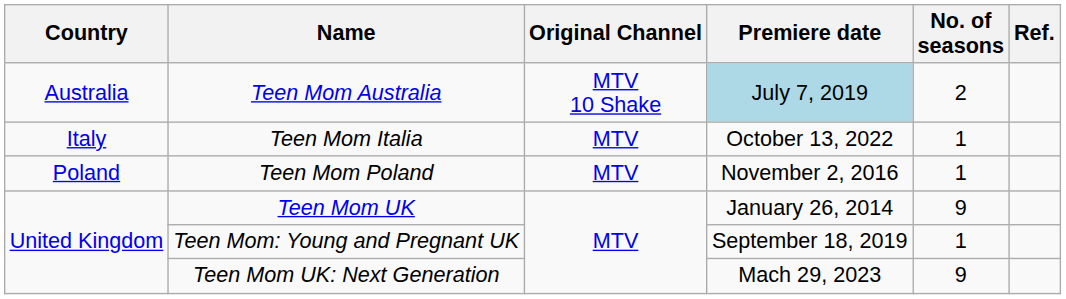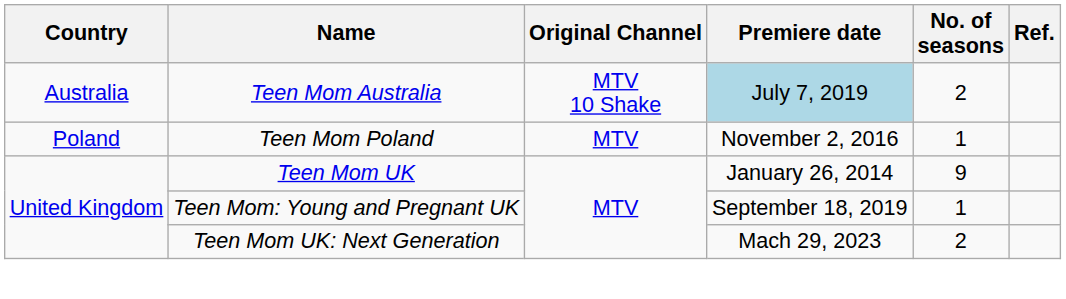 <table class="wikitable" style="text-align:center;">
 <tr>
 <th>Country</th>
 <th>Name</th>
 <th>Original Channel</th>
 <th>Premiere date</th>
 <th>No. of<br>seasons</th>
 <th>Ref.</th>
 </tr>
 <tr>
 <td><a href='#'>Australia</a></td>
 <td><em><a href='#'>Teen Mom Australia</a></em></td>
 <td><a href='#'>MTV</a><br><a href='#'>10 Shake</a></td>
 <td style="background: lightblue;">July 7, 2019</td>
 <td>2</td>
-<td></td>
-</tr>
-<tr>
-<td><a href='#'>Italy</a></td>
-<td><em>Teen Mom Italia</em></td>
-<td><a href='#'>MTV</a></td>
-<td>October 13, 2022</td>
-<td>1</td>
 <td></td>
 </tr>
 <tr>
 <td><a href='#'>Poland</a></td>
 <td><em>Teen Mom Poland</em></td>
 <td><a href='#'>MTV</a></td>
 <td>November 2, 2016</td>
 <td>1</td>
 <td></td>
 </tr>
 <tr>
 <td rowspan="3"><a href='#'>United Kingdom</a></td>
 <td><em><a href='#'>Teen Mom UK</a></em></td>
 <td rowspan="3"><a href='#'>MTV</a></td>
 <td>January 26, 2014</td>
 <td>9</td>
 <td></td>
 </tr>
 <tr>
 <td><em>Teen Mom: Young and Pregnant UK</em></td>
 <td>September 18, 2019</td>
 <td>1</td>
 <td></td>
 </tr>
 <tr>
 <td><em>Teen Mom UK: Next Generation</em></td>
 <td>Mach 29, 2023</td>
-<td>9</td>
+<td>2</td>
 <td></td>
 </tr>
 </table>
